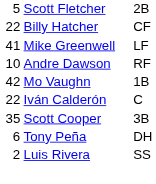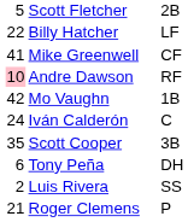 <table>
 <tr>
 <td>  5</td>
 <td><a href='#'>Scott Fletcher</a></td>
 <td>2B</td>
 </tr>
 <tr>
 <td>22</td>
 <td><a href='#'>Billy Hatcher</a></td>
-<td>CF</td>
+<td>LF</td>
 </tr>
 <tr>
 <td>41</td>
 <td><a href='#'>Mike Greenwell</a>    </td>
-<td>LF</td>
+<td>CF</td>
 </tr>
 <tr>
-<td>10</td>
+<td style="background: pink;">10</td>
 <td><a href='#'>Andre Dawson</a></td>
 <td>RF</td>
 </tr>
 <tr>
 <td>42</td>
 <td><a href='#'>Mo Vaughn</a></td>
 <td>1B</td>
 </tr>
 <tr>
-<td>22</td>
+<td>24</td>
 <td><a href='#'>Iván Calderón</a></td>
 <td>C</td>
 </tr>
 <tr>
 <td>35</td>
 <td><a href='#'>Scott Cooper</a></td>
 <td>3B</td>
 </tr>
 <tr>
 <td>  6</td>
 <td><a href='#'>Tony Peña</a></td>
 <td>DH</td>
 </tr>
 <tr>
 <td>  2</td>
 <td><a href='#'>Luis Rivera</a></td>
 <td>SS</td>
 </tr>
+<tr>
+<td>21</td>
+<td><a href='#'>Roger Clemens</a></td>
+<td>P</td>
+</tr>
 </table>
